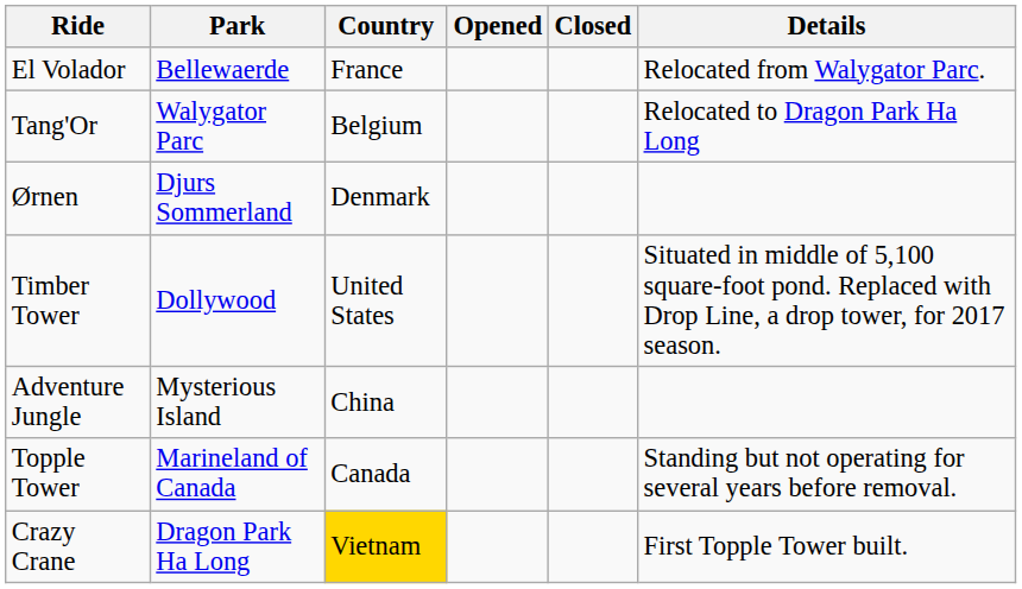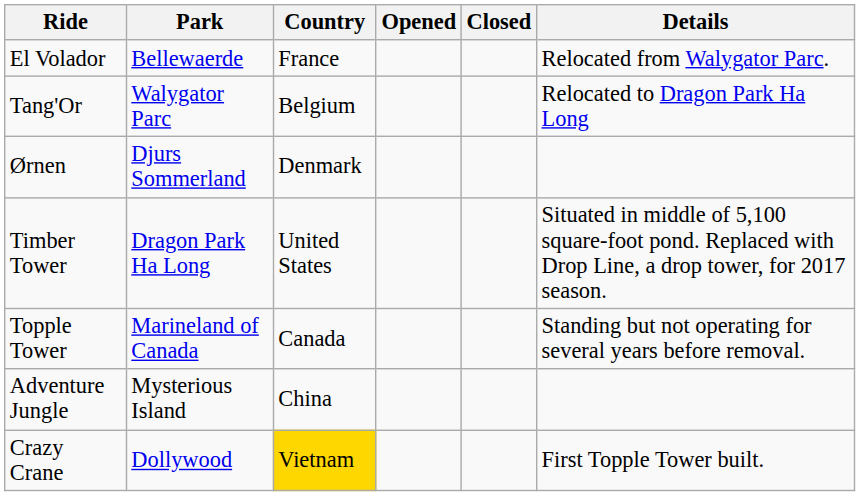 <table class="wikitable">
 <tr>
 <th>Ride</th>
 <th>Park</th>
 <th>Country</th>
 <th>Opened</th>
 <th>Closed</th>
 <th>Details</th>
 </tr>
 <tr>
 <td>El Volador</td>
 <td><a href='#'>Bellewaerde</a></td>
 <td>France</td>
 <td></td>
 <td></td>
 <td>Relocated from <a href='#'>Walygator Parc</a>.</td>
 </tr>
 <tr>
 <td>Tang'Or</td>
 <td><a href='#'>Walygator Parc</a></td>
 <td>Belgium</td>
 <td></td>
 <td></td>
 <td>Relocated to <a href='#'>Dragon Park Ha Long</a></td>
 </tr>
 <tr>
 <td>Ørnen</td>
 <td><a href='#'>Djurs Sommerland</a></td>
 <td>Denmark</td>
 <td></td>
 <td></td>
 <td></td>
 </tr>
 <tr>
 <td>Timber Tower</td>
-<td><a href='#'>Dollywood</a></td>
+<td><a href='#'>Dragon Park Ha Long</a></td>
 <td>United States</td>
 <td></td>
 <td></td>
 <td>Situated in middle of 5,100 square-foot pond. Replaced with Drop Line, a drop tower, for 2017 season.</td>
+</tr>
+<tr>
+<td>Topple Tower</td>
+<td><a href='#'>Marineland of Canada</a></td>
+<td>Canada</td>
+<td></td>
+<td></td>
+<td>Standing but not operating for several years before removal.</td>
 </tr>
 <tr>
 <td>Adventure Jungle</td>
 <td>Mysterious Island</td>
 <td>China</td>
 <td></td>
 <td></td>
 <td></td>
 </tr>
 <tr>
-<td>Topple Tower</td>
-<td><a href='#'>Marineland of Canada</a></td>
-<td>Canada</td>
-<td></td>
-<td></td>
-<td>Standing but not operating for several years before removal.</td>
-</tr>
-<tr>
 <td>Crazy Crane</td>
-<td><a href='#'>Dragon Park Ha Long</a></td>
+<td><a href='#'>Dollywood</a></td>
 <td style="background: gold;">Vietnam</td>
 <td></td>
 <td></td>
 <td>First Topple Tower built.</td>
 </tr>
 </table>
